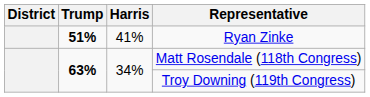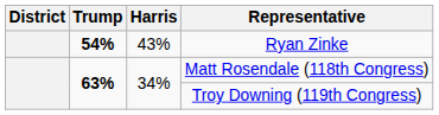 <table class=wikitable>
 <tr>
 <th>District</th>
 <th>Trump</th>
 <th>Harris</th>
 <th>Representative</th>
 </tr>
 <tr align=center>
 <th></th>
-<td><strong>51%</strong></td>
-<td>41%</td>
+<td><strong>54%</strong></td>
+<td>43%</td>
 <td><a href='#'>Ryan Zinke</a></td>
 </tr>
 <tr align=center>
 <th rowspan=2 ></th>
 <td rowspan=2><strong>63%</strong></td>
 <td rowspan=2>34%</td>
 <td><a href='#'>Matt Rosendale</a> (<a href='#'>118th Congress</a>)</td>
 </tr>
 <tr align=center>
 <td><a href='#'>Troy Downing</a> (<a href='#'>119th Congress</a>)</td>
 </tr>
 </table>
